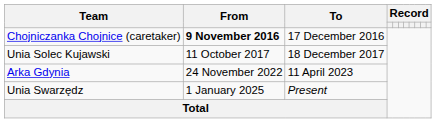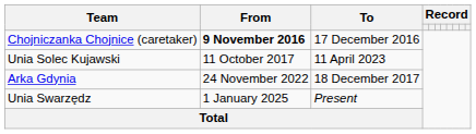 <table class="wikitable" style="text-align: center;">
 <tr>
 <th rowspan="2">Team</th>
 <th rowspan="2">From</th>
 <th rowspan="2">To</th>
 <th colspan="8">Record</th>
 </tr>
 <tr>
 <th></th>
 <th></th>
 <th></th>
 <th></th>
 <th></th>
 <th></th>
 <th></th>
 <th></th>
 </tr>
 <tr>
 <td align=left><a href='#'>Chojniczanka Chojnice</a> (caretaker)</td>
 <td align=left><strong>9 November 2016</strong></td>
 <td align=left>17 December 2016<br></td>
 </tr>
 <tr>
 <td align=left>Unia Solec Kujawski</td>
 <td align=left>11 October 2017</td>
-<td align=left>18 December 2017<br></td>
+<td align=left>11 April 2023<br></td>
 </tr>
 <tr>
 <td align=left><a href='#'>Arka Gdynia</a></td>
 <td align=left>24 November 2022</td>
-<td align=left>11 April 2023<br></td>
+<td align=left>18 December 2017<br></td>
 </tr>
 <tr>
 <td align=left>Unia Swarzędz</td>
 <td align=left>1 January 2025</td>
 <td align=left><em>Present</em><br></td>
 </tr>
 <tr>
 <th colspan="3">Total<br></th>
 </tr>
 </table>
